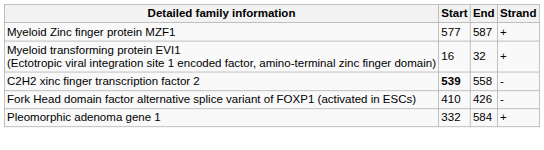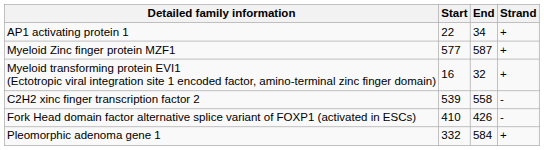 <table class="wikitable">
 <tr>
 <th>Detailed family information</th>
 <th>Start</th>
 <th>End</th>
 <th>Strand</th>
+</tr>
+<tr>
+<td>AP1 activating protein 1</td>
+<td>22</td>
+<td>34</td>
+<td>+</td>
 </tr>
 <tr>
 <td>Myeloid Zinc finger protein MZF1</td>
 <td>577</td>
 <td>587</td>
 <td>+</td>
 </tr>
 <tr>
 <td>Myeloid transforming protein EVI1<br>(Ectotropic  viral integration site 1 encoded factor, amino-terminal zinc finger domain)</td>
 <td>16</td>
 <td>32</td>
 <td>+</td>
 </tr>
 <tr>
 <td>C2H2 xinc finger transcription factor 2</td>
-<td><strong>539</strong></td>
+<td>539</td>
 <td>558</td>
 <td>-</td>
 </tr>
 <tr>
 <td>Fork Head domain factor alternative splice variant of FOXP1 (activated in ESCs)</td>
 <td>410</td>
 <td>426</td>
 <td>-</td>
 </tr>
 <tr>
 <td>Pleomorphic adenoma gene 1</td>
 <td>332</td>
 <td>584</td>
 <td>+</td>
 </tr>
 </table>
